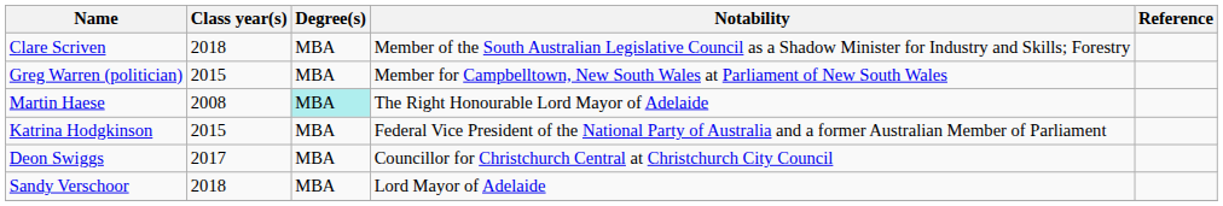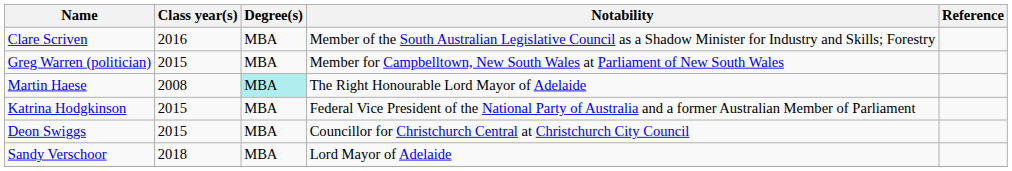 <table class="wikitable">
 <tr>
 <th>Name</th>
 <th>Class year(s)</th>
 <th>Degree(s)</th>
 <th>Notability</th>
 <th>Reference</th>
 </tr>
 <tr>
 <td><a href='#'>Clare Scriven</a></td>
-<td>2018</td>
+<td>2016</td>
 <td>MBA</td>
 <td>Member of the <a href='#'>South Australian Legislative Council</a> as a Shadow Minister for Industry and Skills; Forestry</td>
 <td></td>
 </tr>
 <tr>
 <td><a href='#'>Greg Warren (politician)</a></td>
 <td>2015</td>
 <td>MBA</td>
 <td>Member for <a href='#'>Campbelltown, New South Wales</a> at <a href='#'>Parliament of New South Wales</a></td>
 <td></td>
 </tr>
 <tr>
 <td><a href='#'>Martin Haese</a></td>
 <td>2008</td>
 <td style="background: paleturquoise;">MBA</td>
 <td>The Right Honourable Lord Mayor of <a href='#'>Adelaide</a></td>
 <td></td>
 </tr>
 <tr>
 <td><a href='#'>Katrina Hodgkinson</a></td>
 <td>2015</td>
 <td>MBA</td>
 <td>Federal Vice President of the <a href='#'>National Party of Australia</a> and a former Australian Member of Parliament</td>
 <td></td>
 </tr>
 <tr>
 <td><a href='#'>Deon Swiggs</a></td>
-<td>2017</td>
+<td>2015</td>
 <td>MBA</td>
 <td>Councillor for <a href='#'>Christchurch Central</a> at <a href='#'>Christchurch City Council</a></td>
 <td></td>
 </tr>
 <tr>
 <td><a href='#'>Sandy Verschoor</a></td>
 <td>2018</td>
 <td>MBA</td>
 <td>Lord Mayor of <a href='#'>Adelaide</a></td>
 <td></td>
 </tr>
 <tr>
 </tr>
 </table>
